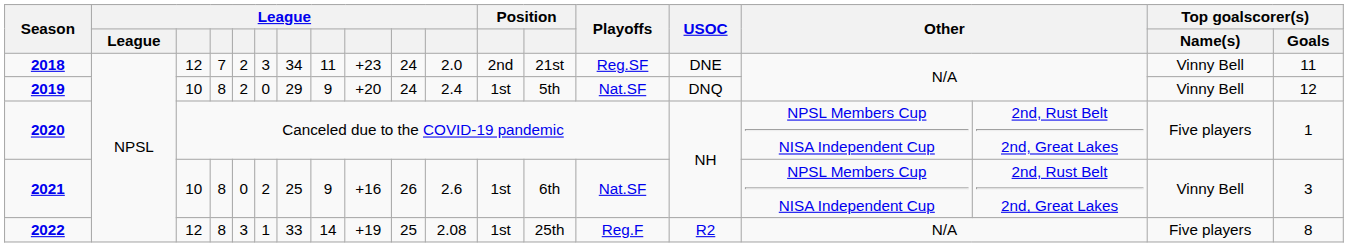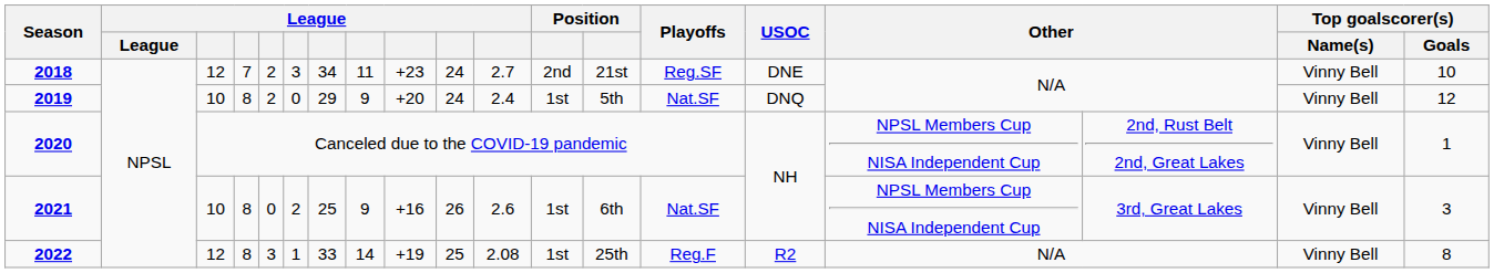 <table class="wikitable" width=100% style="font-size:90%; text-align:center;">
 <tr style="background:#f0f6ff;">
 <th rowspan=2>Season</th>
 <th colspan=10><a href='#'>League</a></th>
 <th colspan=2>Position</th>
 <th rowspan=2>Playoffs</th>
 <th rowspan=2><a href='#'>USOC</a></th>
 <th rowspan=2 colspan=2>Other</th>
 <th colspan=2>Top goalscorer(s)</th>
 </tr>
 <tr>
 <th>League</th>
 <th></th>
 <th></th>
 <th></th>
 <th></th>
 <th></th>
 <th></th>
 <th></th>
 <th></th>
 <th></th>
 <th></th>
 <th></th>
 <th>Name(s)</th>
 <th>Goals</th>
 </tr>
 <tr>
 <td><strong><a href='#'>2018</a></strong></td>
 <td rowspan=5>NPSL</td>
 <td>12</td>
 <td>7</td>
 <td>2</td>
 <td>3</td>
 <td>34</td>
 <td>11</td>
 <td>+23</td>
 <td>24</td>
-<td>2.0</td>
+<td>2.7</td>
 <td>2nd</td>
 <td>21st</td>
 <td><a href='#'>Reg.SF</a></td>
 <td>DNE</td>
 <td rowspan=2 colspan=2>N/A</td>
 <td>Vinny Bell</td>
-<td>11</td>
+<td>10</td>
 </tr>
 <tr>
 <td><strong><a href='#'>2019</a></strong></td>
 <td>10</td>
 <td>8</td>
 <td>2</td>
 <td>0</td>
 <td>29</td>
 <td>9</td>
 <td>+20</td>
 <td>24</td>
 <td>2.4</td>
 <td>1st</td>
 <td>5th</td>
 <td><a href='#'>Nat.SF</a></td>
 <td>DNQ</td>
 <td>Vinny Bell</td>
 <td>12</td>
 </tr>
 <tr>
 <td><strong><a href='#'>2020</a></strong></td>
 <td colspan=12>Canceled due to the <a href='#'>COVID-19 pandemic</a></td>
 <td rowspan=2>NH</td>
 <td><a href='#'>NPSL Members Cup</a><hr><div><a href='#'>NISA Independent Cup</a></div></td>
 <td><a href='#'>2nd, Rust Belt</a><hr> <div><a href='#'>2nd, Great Lakes</a></div></td>
-<td>Five players</td>
+<td>Vinny Bell</td>
 <td>1</td>
 </tr>
 <tr>
 <td><strong><a href='#'>2021</a></strong></td>
 <td>10</td>
 <td>8</td>
 <td>0</td>
 <td>2</td>
 <td>25</td>
 <td>9</td>
 <td>+16</td>
 <td>26</td>
 <td>2.6</td>
 <td>1st</td>
 <td>6th</td>
 <td><a href='#'>Nat.SF</a></td>
 <td><a href='#'>NPSL Members Cup</a><hr><div><a href='#'>NISA Independent Cup</a></div></td>
-<td><a href='#'>2nd, Rust Belt</a><hr> <div><a href='#'>2nd, Great Lakes</a></div></td>
+<td><a href='#'>3rd, Great Lakes</a></td>
 <td>Vinny Bell</td>
 <td>3</td>
 </tr>
 <tr>
 <td><strong><a href='#'>2022</a></strong></td>
 <td>12</td>
 <td>8</td>
 <td>3</td>
 <td>1</td>
 <td>33</td>
 <td>14</td>
 <td>+19</td>
 <td>25</td>
 <td>2.08</td>
 <td>1st</td>
 <td>25th</td>
 <td><a href='#'>Reg.F</a></td>
 <td><a href='#'>R2</a></td>
 <td rowspan=2 colspan=2>N/A</td>
-<td>Five players</td>
+<td>Vinny Bell</td>
 <td>8</td>
 </tr>
 </table>
